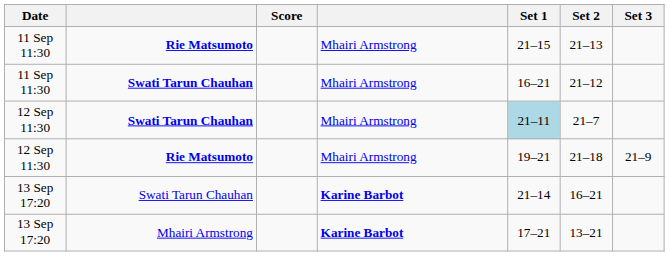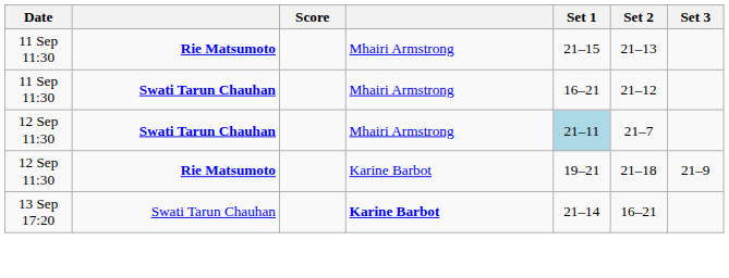 <table class="wikitable" style="text-align: center; font-size:90%">
 <tr>
 <th width="60">Date</th>
 <th align="right" width="200"></th>
 <th width="60">Score</th>
 <th align="left" width="200"></th>
 <th width="50">Set 1</th>
 <th width="50">Set 2</th>
 <th width="50">Set 3</th>
 </tr>
 <tr>
 <td>11 Sep<br>11:30</td>
 <td align="right"><strong><a href='#'>Rie Matsumoto</a> </strong></td>
 <td align="center"></td>
 <td align="left"> <a href='#'>Mhairi Armstrong</a></td>
 <td>21–15</td>
 <td>21–13</td>
 <td></td>
 </tr>
 <tr>
 <td>11 Sep<br>11:30</td>
 <td align="right"><strong><a href='#'>Swati Tarun Chauhan</a> </strong></td>
 <td align="center"></td>
 <td align="left"> <a href='#'>Mhairi Armstrong</a></td>
 <td>16–21</td>
 <td>21–12</td>
 <td></td>
 </tr>
 <tr>
 <td>12 Sep<br>11:30</td>
 <td align="right"><strong><a href='#'>Swati Tarun Chauhan</a> </strong></td>
 <td align="center"></td>
 <td align="left"> <a href='#'>Mhairi Armstrong</a></td>
 <td style="background: lightblue;">21–11</td>
 <td>21–7</td>
 <td></td>
 </tr>
 <tr>
 <td>12 Sep<br>11:30</td>
 <td align="right"><strong><a href='#'>Rie Matsumoto</a> </strong></td>
 <td align="center"></td>
-<td align="left"> <a href='#'>Mhairi Armstrong</a></td>
+<td align="left"> <a href='#'>Karine Barbot</a></td>
 <td>19–21</td>
 <td>21–18</td>
 <td>21–9</td>
 </tr>
 <tr>
 <td>13 Sep<br>17:20</td>
 <td align="right"><a href='#'>Swati Tarun Chauhan</a> </td>
 <td align="center"></td>
 <td align="left"><strong> <a href='#'>Karine Barbot</a></strong></td>
 <td>21–14</td>
 <td>16–21</td>
 <td></td>
 </tr>
-<tr>
-<td>13 Sep<br>17:20</td>
-<td align="right"><a href='#'>Mhairi Armstrong</a> </td>
-<td align="center"></td>
-<td align="left"><strong> <a href='#'>Karine Barbot</a></strong></td>
-<td>17–21</td>
-<td>13–21</td>
-<td></td>
-</tr>
 </table>
